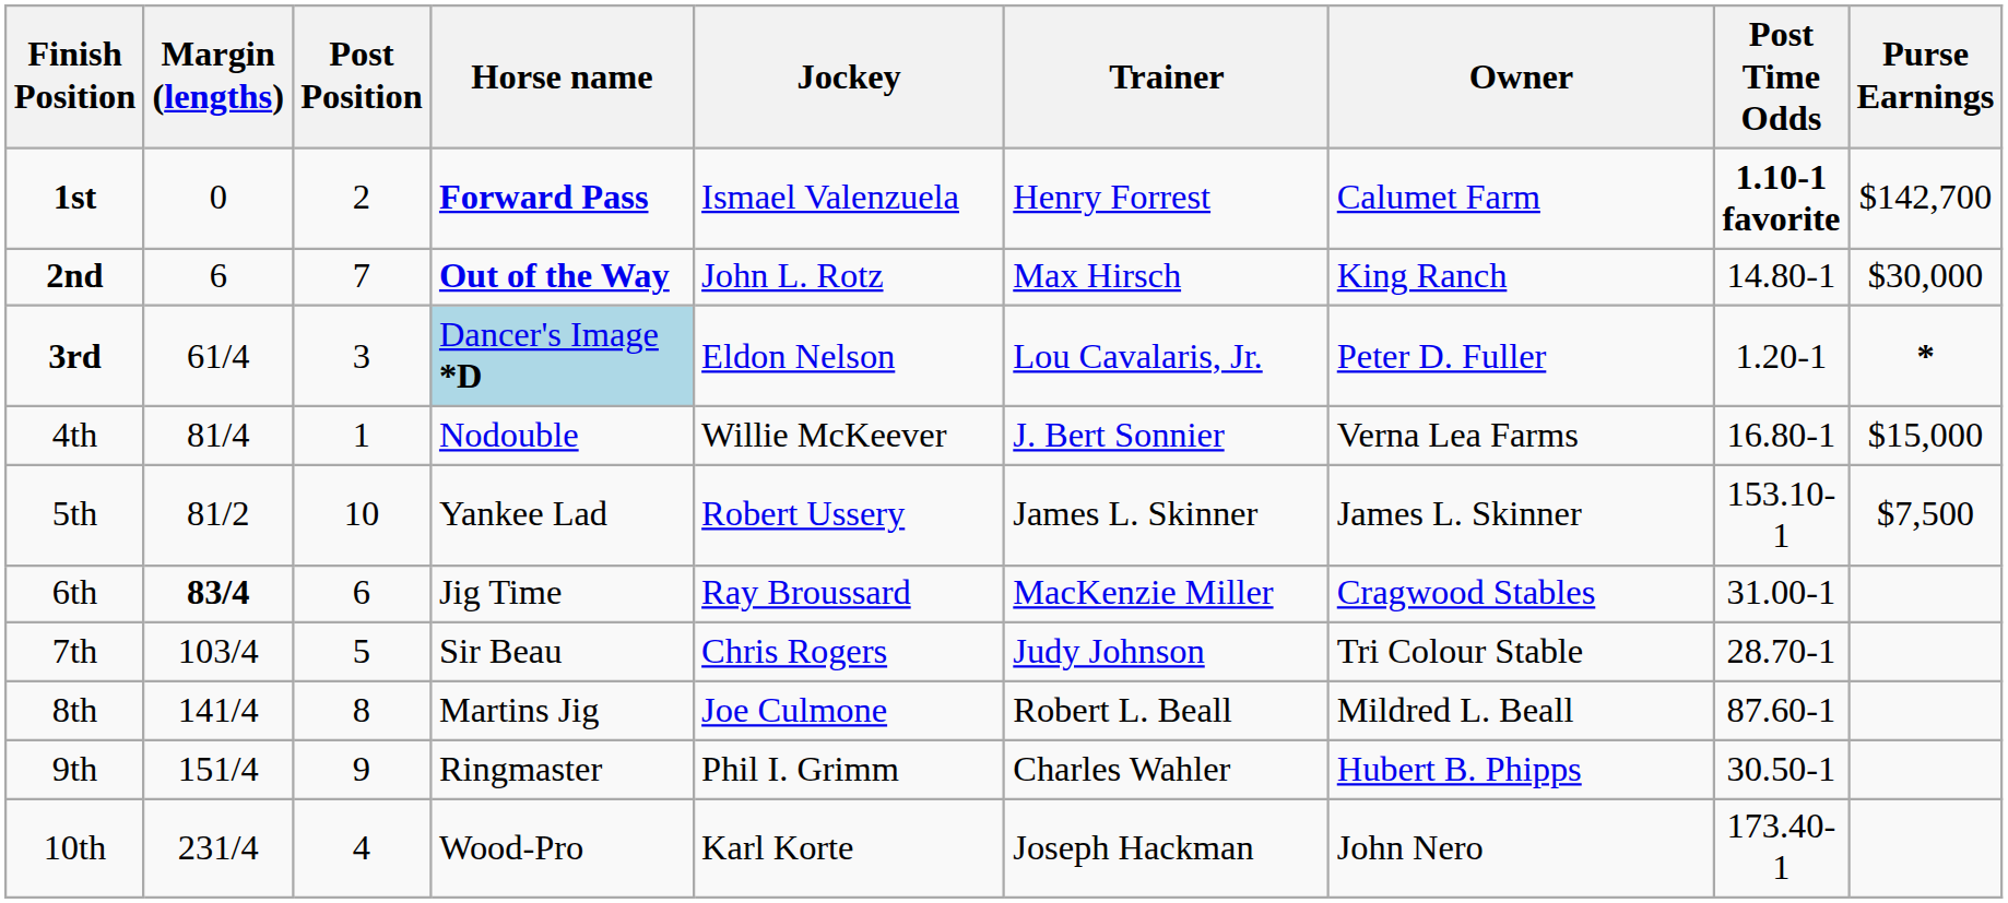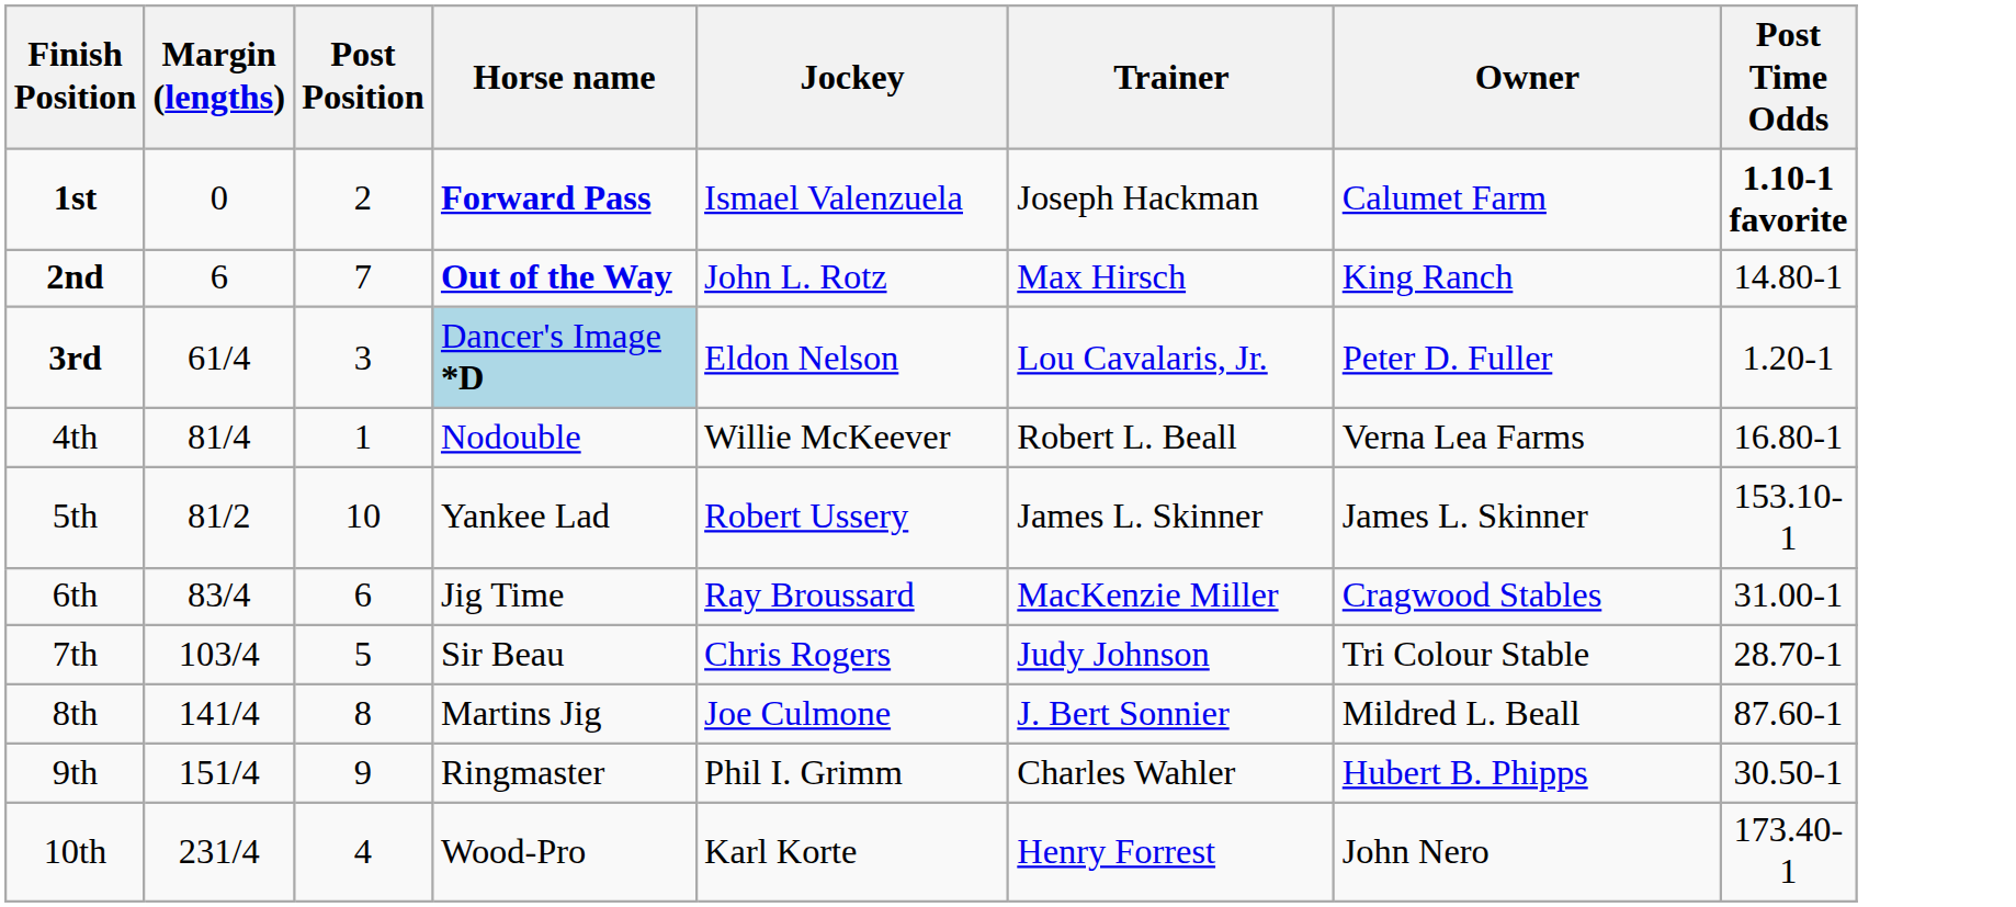 <table class="wikitable sortable" | border="2" cellpadding="1" style="border-collapse: collapse; font-size:90%">
 <tr>
 <th width="30px">Finish <br><span>Position</span></th>
 <th width="30px">Margin<br> <span>(<a href='#'>lengths</a>)</span></th>
 <th width="30px">Post<br><span>Position</span></th>
 <th width="100px">Horse name</th>
 <th width="120px">Jockey</th>
 <th width="125px">Trainer</th>
 <th width="150px">Owner</th>
 <th width="40px">Post<br><span>Time Odds</span></th>
-<th width="40px">Purse<br><span>Earnings</span></th>
 </tr>
 <tr>
 <td align=center><strong>1<span>st</span></strong></td>
 <td align=center>0</td>
 <td align=center>2</td>
 <td><strong><a href='#'>Forward Pass</a></strong></td>
 <td><a href='#'>Ismael Valenzuela</a></td>
-<td><a href='#'>Henry Forrest</a></td>
+<td>Joseph Hackman</td>
 <td><a href='#'>Calumet Farm</a></td>
 <td align=center><strong>1.10-1</strong> <br><strong><span>favorite</span></strong></td>
-<td align=center>$142,700</td>
 </tr>
 <tr>
 <td align=center><strong>2<span>nd</span></strong></td>
 <td align=center>6</td>
 <td align=center>7</td>
 <td><strong><a href='#'>Out of the Way</a></strong></td>
 <td><a href='#'>John L. Rotz</a></td>
 <td><a href='#'>Max Hirsch</a></td>
 <td><a href='#'>King Ranch</a></td>
 <td align=center>14.80-1</td>
-<td align=center>$30,000</td>
 </tr>
 <tr>
 <td align=center><strong>3<span>rd</span></strong></td>
 <td align=center>6<span>1/4</span></td>
 <td align=center>3</td>
 <td style="background: lightblue;"><a href='#'>Dancer's Image</a> <strong>*D</strong></td>
 <td><a href='#'>Eldon Nelson</a></td>
 <td><a href='#'>Lou Cavalaris, Jr.</a></td>
 <td><a href='#'>Peter D. Fuller</a></td>
 <td align=center>1.20-1</td>
-<td align=center><strong>*</strong></td>
 </tr>
 <tr>
 <td align=center>4<span>th</span></td>
 <td align=center>8<span>1/4</span></td>
 <td align=center>1</td>
 <td><a href='#'>Nodouble</a></td>
 <td>Willie McKeever</td>
-<td><a href='#'>J. Bert Sonnier</a></td>
+<td>Robert L. Beall</td>
 <td>Verna Lea Farms</td>
 <td align=center>16.80-1</td>
-<td align=center>$15,000</td>
 </tr>
 <tr>
 <td align=center>5<span>th</span></td>
 <td align=center>8<span>1/2</span></td>
 <td align=center>10</td>
 <td>Yankee Lad</td>
 <td><a href='#'>Robert Ussery</a></td>
 <td>James L. Skinner</td>
 <td>James L. Skinner</td>
 <td align=center>153.10-1</td>
-<td align=center>$7,500</td>
 </tr>
 <tr>
 <td align=center>6<span>th</span></td>
-<td align=center><strong>8<span>3/4</span></strong></td>
+<td align=center>8<span>3/4</span></td>
 <td align=center>6</td>
 <td>Jig Time</td>
 <td><a href='#'>Ray Broussard</a></td>
 <td><a href='#'>MacKenzie Miller</a></td>
 <td><a href='#'>Cragwood Stables</a></td>
 <td align=center>31.00-1</td>
-<td></td>
 </tr>
 <tr>
 <td align=center>7<span>th</span></td>
 <td align=center>10<span>3/4</span></td>
 <td align=center>5</td>
 <td>Sir Beau</td>
 <td><a href='#'>Chris Rogers</a></td>
 <td><a href='#'>Judy Johnson</a></td>
 <td>Tri Colour Stable</td>
 <td align=center>28.70-1</td>
-<td></td>
 </tr>
 <tr>
 <td align=center>8<span>th</span></td>
 <td align=center>14<span>1/4</span></td>
 <td align=center>8</td>
 <td>Martins Jig</td>
 <td><a href='#'>Joe Culmone</a></td>
-<td>Robert L. Beall</td>
+<td><a href='#'>J. Bert Sonnier</a></td>
 <td>Mildred L. Beall</td>
 <td align=center>87.60-1</td>
-<td></td>
 </tr>
 <tr>
 <td align=center>9<span>th</span></td>
 <td align=center>15<span>1/4</span></td>
 <td align=center>9</td>
 <td>Ringmaster</td>
 <td>Phil I. Grimm</td>
 <td>Charles Wahler</td>
 <td><a href='#'>Hubert B. Phipps</a></td>
 <td align=center>30.50-1</td>
-<td></td>
 </tr>
 <tr>
 <td align=center>10<span>th</span></td>
 <td align=center>23<span>1/4</span></td>
 <td align=center>4</td>
 <td>Wood-Pro</td>
 <td>Karl Korte</td>
-<td>Joseph Hackman</td>
+<td><a href='#'>Henry Forrest</a></td>
 <td>John Nero</td>
 <td align=center>173.40-1</td>
-<td></td>
 </tr>
 </table>
